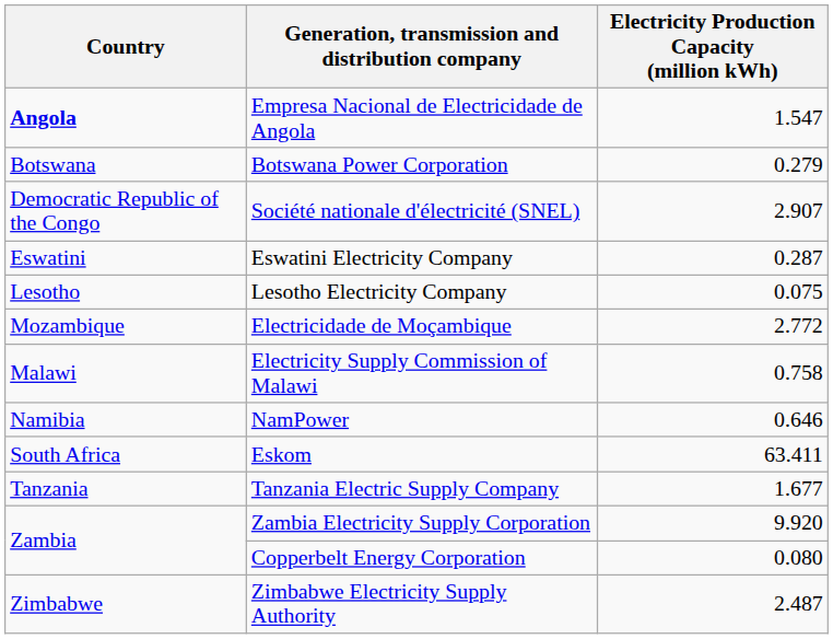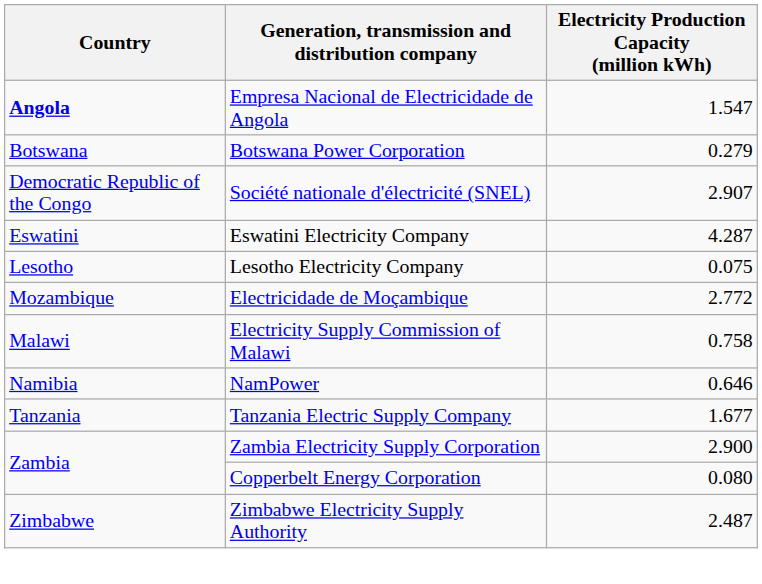 <table class="wikitable sortable">
 <tr>
 <th>Country</th>
 <th>Generation, transmission and distribution company</th>
 <th>Electricity Production Capacity<br> (million kWh)</th>
 </tr>
 <tr>
 <td><strong><a href='#'>Angola</a></strong></td>
 <td><a href='#'>Empresa Nacional de Electricidade de Angola</a></td>
 <td align=right>1.547</td>
 </tr>
 <tr>
 <td><a href='#'>Botswana</a></td>
 <td><a href='#'>Botswana Power Corporation</a></td>
 <td align=right>0.279</td>
 </tr>
 <tr>
 <td><a href='#'>Democratic Republic of the Congo</a></td>
 <td><a href='#'>Société nationale d'électricité (SNEL)</a></td>
 <td align=right>2.907</td>
 </tr>
 <tr>
 <td><a href='#'>Eswatini</a></td>
 <td>Eswatini Electricity Company</td>
-<td align=right>0.287</td>
+<td align=right>4.287</td>
 </tr>
 <tr>
 <td><a href='#'>Lesotho</a></td>
 <td>Lesotho Electricity Company</td>
 <td align=right>0.075</td>
 </tr>
 <tr>
 <td><a href='#'>Mozambique</a></td>
 <td><a href='#'>Electricidade de Moçambique</a></td>
 <td align=right>2.772</td>
 </tr>
 <tr>
 <td><a href='#'>Malawi</a></td>
 <td><a href='#'>Electricity Supply Commission of Malawi</a></td>
 <td align=right>0.758</td>
 </tr>
 <tr>
 <td><a href='#'>Namibia</a></td>
 <td><a href='#'>NamPower</a></td>
 <td align=right>0.646</td>
 </tr>
 <tr>
-<td><a href='#'>South Africa</a></td>
-<td><a href='#'>Eskom</a></td>
-<td align=right>63.411</td>
-</tr>
-<tr>
 <td><a href='#'>Tanzania</a></td>
 <td><a href='#'>Tanzania Electric Supply Company</a></td>
 <td align=right>1.677</td>
 </tr>
 <tr>
 <td rowspan=2><a href='#'>Zambia</a></td>
 <td><a href='#'>Zambia Electricity Supply Corporation</a></td>
-<td align=right>9.920  </td>
+<td align=right>2.900  </td>
 </tr>
 <tr>
 <td><a href='#'>Copperbelt Energy Corporation</a></td>
 <td align=right>0.080 </td>
 </tr>
 <tr>
 <td><a href='#'>Zimbabwe</a></td>
 <td><a href='#'>Zimbabwe Electricity Supply Authority</a></td>
 <td align=right>2.487</td>
 </tr>
 </table>
